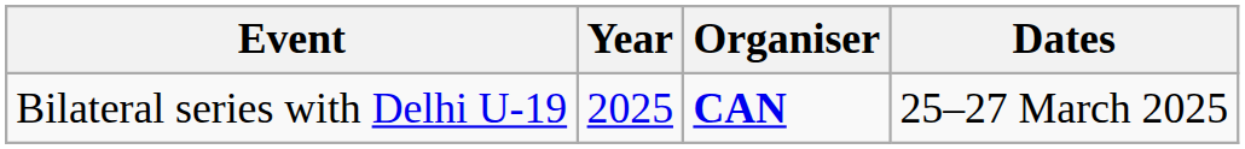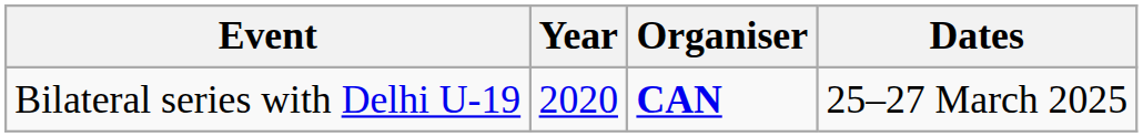 <table class="wikitable">
 <tr>
 <th>Event</th>
 <th>Year</th>
 <th>Organiser</th>
 <th>Dates</th>
 </tr>
 <tr>
 <td>Bilateral series with <a href='#'>Delhi U-19</a></td>
-<td><a href='#'>2025</a></td>
+<td><a href='#'>2020</a></td>
 <td><strong><a href='#'>CAN</a></strong></td>
 <td>25–27 March 2025</td>
 </tr>
 </table>
